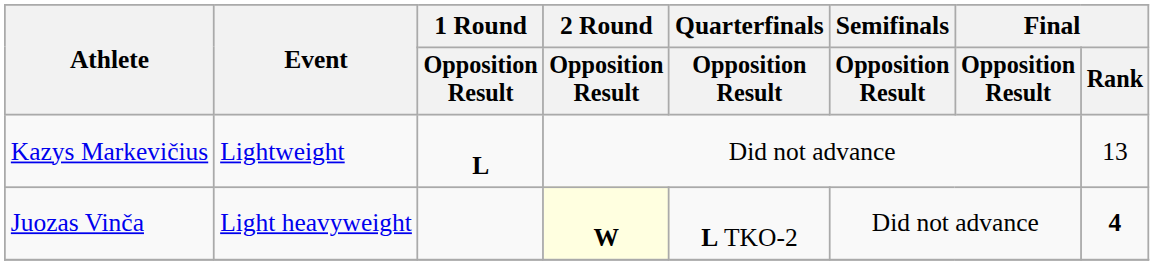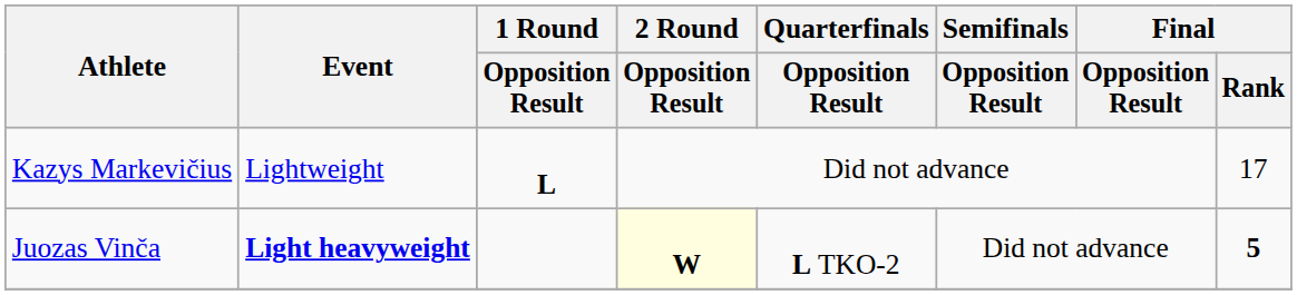 <table class="wikitable" style="font-size:90%">
 <tr>
 <th rowspan="2">Athlete</th>
 <th rowspan="2">Event</th>
 <th>1 Round</th>
 <th>2 Round</th>
 <th>Quarterfinals</th>
 <th>Semifinals</th>
 <th colspan=2>Final</th>
 </tr>
 <tr style="font-size:95%">
 <th>Opposition<br>Result</th>
 <th>Opposition<br>Result</th>
 <th>Opposition<br>Result</th>
 <th>Opposition<br>Result</th>
 <th>Opposition<br>Result</th>
 <th>Rank</th>
 </tr>
 <tr align=center>
 <td align=left><a href='#'>Kazys Markevičius</a></td>
 <td align=left><a href='#'>Lightweight</a></td>
 <td><br><strong>L</strong></td>
 <td colspan=4 align=center>Did not advance</td>
-<td>13</td>
+<td>17</td>
 </tr>
 <tr align=center>
 <td align=left><a href='#'>Juozas Vinča</a></td>
-<td align=left><a href='#'>Light heavyweight</a></td>
+<td align=left><strong><a href='#'>Light heavyweight</a></strong></td>
 <td></td>
 <td style="background: lightyellow;"><br><strong>W</strong></td>
 <td><br><strong>L</strong> TKO-2</td>
 <td colspan=2 align=center>Did not advance</td>
-<td><strong>4</strong></td>
+<td><strong>5</strong></td>
 </tr>
 <tr>
 </tr>
 </table>
